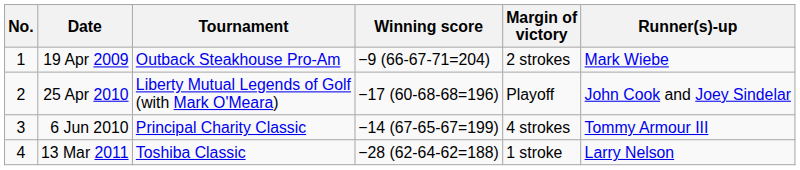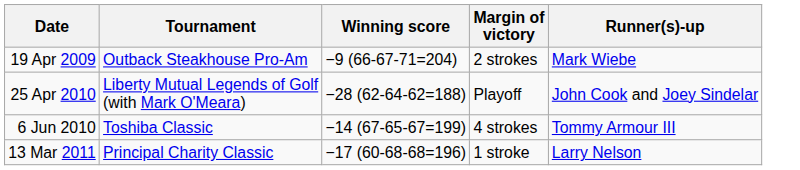 <table class="wikitable" style="font-size:95%;">
 <tr>
-<th>No.</th>
 <th>Date</th>
 <th>Tournament</th>
 <th>Winning score</th>
 <th>Margin of<br>victory</th>
 <th>Runner(s)-up</th>
 </tr>
 <tr>
-<td align=center>1</td>
 <td align=right>19 Apr <a href='#'>2009</a></td>
 <td><a href='#'>Outback Steakhouse Pro-Am</a></td>
 <td>−9 (66-67-71=204)</td>
 <td>2 strokes</td>
 <td> <a href='#'>Mark Wiebe</a></td>
 </tr>
 <tr>
-<td align=center>2</td>
 <td align=right>25 Apr <a href='#'>2010</a></td>
 <td><a href='#'>Liberty Mutual Legends of Golf</a><br>(with  <a href='#'>Mark O'Meara</a>)</td>
-<td>−17 (60-68-68=196)</td>
+<td>−28 (62-64-62=188)</td>
 <td>Playoff</td>
 <td> <a href='#'>John Cook</a> and  <a href='#'>Joey Sindelar</a></td>
 </tr>
 <tr>
-<td align=center>3</td>
 <td align=right>6 Jun 2010</td>
-<td><a href='#'>Principal Charity Classic</a></td>
+<td><a href='#'>Toshiba Classic</a></td>
 <td>−14 (67-65-67=199)</td>
 <td>4 strokes</td>
 <td> <a href='#'>Tommy Armour III</a></td>
 </tr>
 <tr>
-<td align=center>4</td>
 <td align=right>13 Mar <a href='#'>2011</a></td>
-<td><a href='#'>Toshiba Classic</a></td>
-<td>−28 (62-64-62=188)</td>
+<td><a href='#'>Principal Charity Classic</a></td>
+<td>−17 (60-68-68=196)</td>
 <td>1 stroke</td>
 <td> <a href='#'>Larry Nelson</a></td>
 </tr>
 </table>
